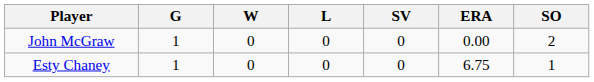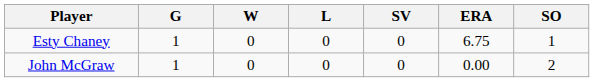 <table class="wikitable sortable">
 <tr>
 <th bgcolor="#DDDDFF" width="16%">Player</th>
 <th bgcolor="#DDDDFF" width="9%">G</th>
 <th bgcolor="#DDDDFF" width="9%">W</th>
 <th bgcolor="#DDDDFF" width="9%">L</th>
 <th bgcolor="#DDDDFF" width="9%">SV</th>
 <th bgcolor="#DDDDFF" width="9%">ERA</th>
 <th bgcolor="#DDDDFF" width="9%">SO</th>
 </tr>
 <tr align="center">
+<td><a href='#'>Esty Chaney</a></td>
+<td>1</td>
+<td>0</td>
+<td>0</td>
+<td>0</td>
+<td>6.75</td>
+<td>1</td>
+</tr>
+<tr align="center">
 <td><a href='#'>John McGraw</a></td>
 <td>1</td>
 <td>0</td>
 <td>0</td>
 <td>0</td>
 <td>0.00</td>
 <td>2</td>
 </tr>
-<tr align="center">
-<td><a href='#'>Esty Chaney</a></td>
-<td>1</td>
-<td>0</td>
-<td>0</td>
-<td>0</td>
-<td>6.75</td>
-<td>1</td>
-</tr>
 </table>
